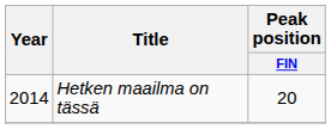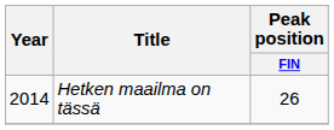 <table class="wikitable">
 <tr>
 <th rowspan="2">Year</th>
 <th rowspan="2" style="width:170px;">Title</th>
 <th colspan="2">Peak<br>position</th>
 </tr>
 <tr>
 <th style="width;font-size:75%"><a href='#'>FIN</a></th>
 </tr>
 <tr>
 <td>2014</td>
 <td><em>Hetken maailma on tässä</em></td>
-<td style="text-align:center;">20</td>
+<td style="text-align:center;">26</td>
 </tr>
 <tr>
 </tr>
 </table>
